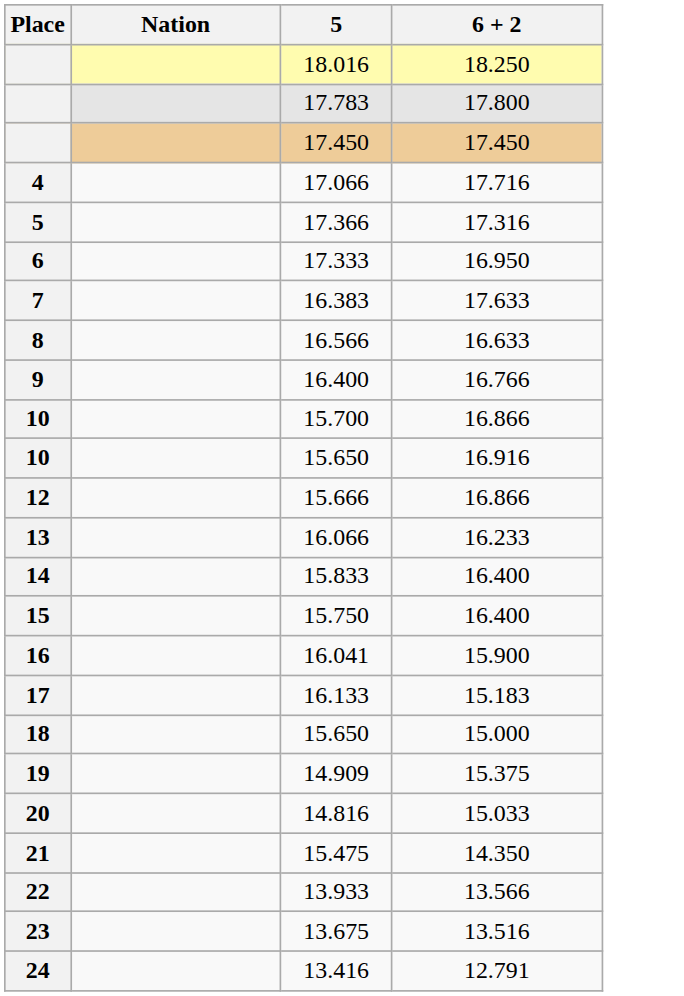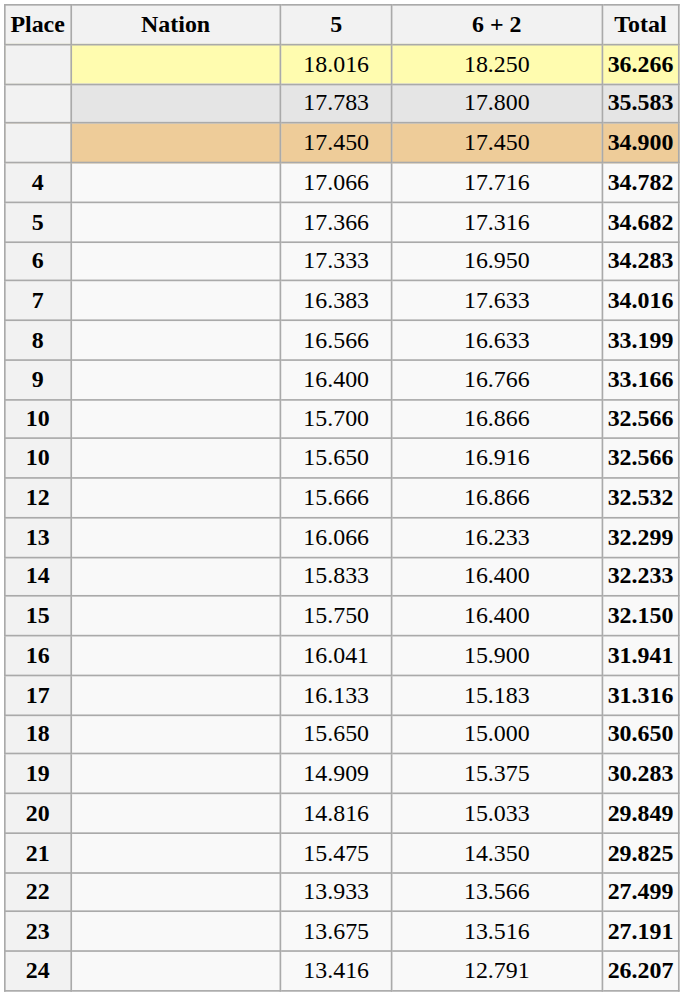 <table class="wikitable sortable" style="text-align:center; font-size:90%">
 <tr>
 <th scope="col" style="width:20px;">Place</th>
 <th ! scope="col" style="width:120px;">Nation</th>
 <th ! scope="col" style="width:60px;">5 </th>
 <th ! scope="col" style="width:120px;">6  + 2 </th>
+<th scope=col>Total</th>
 </tr>
 <tr bgcolor=fffcaf>
 <th scope=row></th>
 <td align=left></td>
 <td>18.016</td>
 <td>18.250</td>
+<td><strong>36.266</strong></td>
 </tr>
 <tr bgcolor=e5e5e5>
 <th scope=row></th>
 <td align=left></td>
 <td>17.783</td>
 <td>17.800</td>
+<td><strong>35.583</strong></td>
 </tr>
 <tr bgcolor=eecc99>
 <th scope=row></th>
 <td align=left></td>
 <td>17.450</td>
 <td>17.450</td>
+<td><strong>34.900</strong></td>
 </tr>
 <tr>
 <th scope=row>4</th>
 <td align=left></td>
 <td>17.066</td>
 <td>17.716</td>
+<td><strong>34.782</strong></td>
 </tr>
 <tr>
 <th scope=row>5</th>
 <td align=left></td>
 <td>17.366</td>
 <td>17.316</td>
+<td><strong>34.682</strong></td>
 </tr>
 <tr>
 <th scope=row>6</th>
 <td align=left></td>
 <td>17.333</td>
 <td>16.950</td>
+<td><strong>34.283</strong></td>
 </tr>
 <tr>
 <th scope=row>7</th>
 <td align=left></td>
 <td>16.383</td>
 <td>17.633</td>
+<td><strong>34.016</strong></td>
 </tr>
 <tr>
 <th scope=row>8</th>
 <td align=left></td>
 <td>16.566</td>
 <td>16.633</td>
+<td><strong>33.199</strong></td>
 </tr>
 <tr>
 <th scope=row>9</th>
 <td align=left></td>
 <td>16.400</td>
 <td>16.766</td>
+<td><strong>33.166</strong></td>
 </tr>
 <tr>
 <th scope=row>10</th>
 <td align=left></td>
 <td>15.700</td>
 <td>16.866</td>
+<td><strong>32.566</strong></td>
 </tr>
 <tr>
 <th scope=row>10</th>
 <td align=left></td>
 <td>15.650</td>
 <td>16.916</td>
+<td><strong>32.566</strong></td>
 </tr>
 <tr>
 <th scope=row>12</th>
 <td align=left></td>
 <td>15.666</td>
 <td>16.866</td>
+<td><strong>32.532</strong></td>
 </tr>
 <tr>
 <th scope=row>13</th>
 <td align=left></td>
 <td>16.066</td>
 <td>16.233</td>
+<td><strong>32.299</strong></td>
 </tr>
 <tr>
 <th scope=row>14</th>
 <td align=left></td>
 <td>15.833</td>
 <td>16.400</td>
+<td><strong>32.233</strong></td>
 </tr>
 <tr>
 <th scope=row>15</th>
 <td align=left></td>
 <td>15.750</td>
 <td>16.400</td>
+<td><strong>32.150</strong></td>
 </tr>
 <tr>
 <th scope=row>16</th>
 <td align=left></td>
 <td>16.041</td>
 <td>15.900</td>
+<td><strong>31.941</strong></td>
 </tr>
 <tr>
 <th scope=row>17</th>
 <td align=left></td>
 <td>16.133</td>
 <td>15.183</td>
+<td><strong>31.316</strong></td>
 </tr>
 <tr>
 <th scope=row>18</th>
 <td align=left></td>
 <td>15.650</td>
 <td>15.000</td>
+<td><strong>30.650</strong></td>
 </tr>
 <tr>
 <th scope=row>19</th>
 <td align=left></td>
 <td>14.909</td>
 <td>15.375</td>
+<td><strong>30.283</strong></td>
 </tr>
 <tr>
 <th scope=row>20</th>
 <td align=left></td>
 <td>14.816</td>
 <td>15.033</td>
+<td><strong>29.849</strong></td>
 </tr>
 <tr>
 <th scope=row>21</th>
 <td align=left></td>
 <td>15.475</td>
 <td>14.350</td>
+<td><strong>29.825</strong></td>
 </tr>
 <tr>
 <th scope=row>22</th>
 <td align=left></td>
 <td>13.933</td>
 <td>13.566</td>
+<td><strong>27.499</strong></td>
 </tr>
 <tr>
 <th scope=row>23</th>
 <td align=left></td>
 <td>13.675</td>
 <td>13.516</td>
+<td><strong>27.191</strong></td>
 </tr>
 <tr>
 <th scope=row>24</th>
 <td align=left></td>
 <td>13.416</td>
 <td>12.791</td>
+<td><strong>26.207</strong></td>
 </tr>
 </table>
